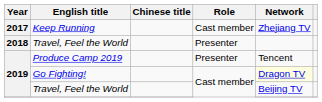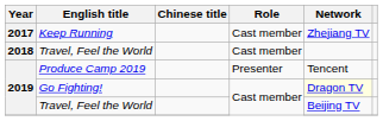 <table class="wikitable plainrowheaders sortable">
 <tr>
 <th>Year</th>
 <th>English title</th>
 <th>Chinese title</th>
 <th>Role</th>
 <th>Network</th>
 <th ! class="unsortable"></th>
 </tr>
 <tr>
 <th scope="row">2017</th>
 <td><em><a href='#'>Keep Running</a></em></td>
 <td></td>
 <td>Cast member</td>
 <td><a href='#'>Zhejiang TV</a></td>
 <td align="center"></td>
 </tr>
 <tr>
 <th scope="row">2018</th>
 <td><em>Travel, Feel the World</em></td>
 <td></td>
-<td>Presenter</td>
+<td>Cast member</td>
 <td></td>
 <td></td>
 </tr>
 <tr>
 <th scope="row" rowspan="3">2019</th>
 <td><em><a href='#'>Produce Camp 2019</a></em></td>
 <td></td>
 <td>Presenter</td>
 <td>Tencent</td>
 <td align="center"></td>
 </tr>
 <tr>
 <td><em><a href='#'>Go Fighting!</a></em></td>
 <td></td>
 <td rowspan="3">Cast member</td>
 <td style="background: lightyellow;"><a href='#'>Dragon TV</a></td>
 <td align="center"></td>
 </tr>
 <tr>
 <td><em>Travel, Feel the World</em></td>
 <td></td>
 <td><a href='#'>Beijing TV</a></td>
 <td align="center"></td>
 </tr>
 <tr>
 </tr>
 </table>
